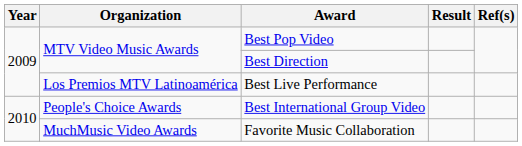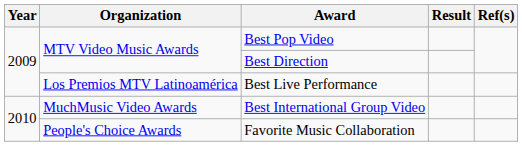 <table class="wikitable plainrowheaders">
 <tr align=center>
 <th scope="col">Year</th>
 <th scope="col">Organization</th>
 <th scope="col">Award</th>
 <th scope="col">Result</th>
 <th scope="col">Ref(s)</th>
 </tr>
 <tr>
 <td rowspan="3">2009</td>
 <td rowspan="2"><a href='#'>MTV Video Music Awards</a></td>
 <td><a href='#'>Best Pop Video</a></td>
 <td></td>
 <td style="text-align:center;" rowspan="2"></td>
 </tr>
 <tr>
 <td><a href='#'>Best Direction</a></td>
 <td></td>
 </tr>
 <tr>
 <td><a href='#'>Los Premios MTV Latinoamérica</a></td>
 <td>Best Live Performance</td>
 <td></td>
 <td style="text-align:center;"></td>
 </tr>
 <tr>
 <td rowspan="2">2010</td>
-<td><a href='#'>People's Choice Awards</a></td>
+<td><a href='#'>MuchMusic Video Awards</a></td>
 <td><a href='#'>Best International Group Video</a></td>
 <td></td>
 <td style="text-align:center;"></td>
 </tr>
 <tr>
-<td><a href='#'>MuchMusic Video Awards</a></td>
+<td><a href='#'>People's Choice Awards</a></td>
 <td>Favorite Music Collaboration</td>
 <td></td>
 <td style="text-align:center;"></td>
 </tr>
 </table>
